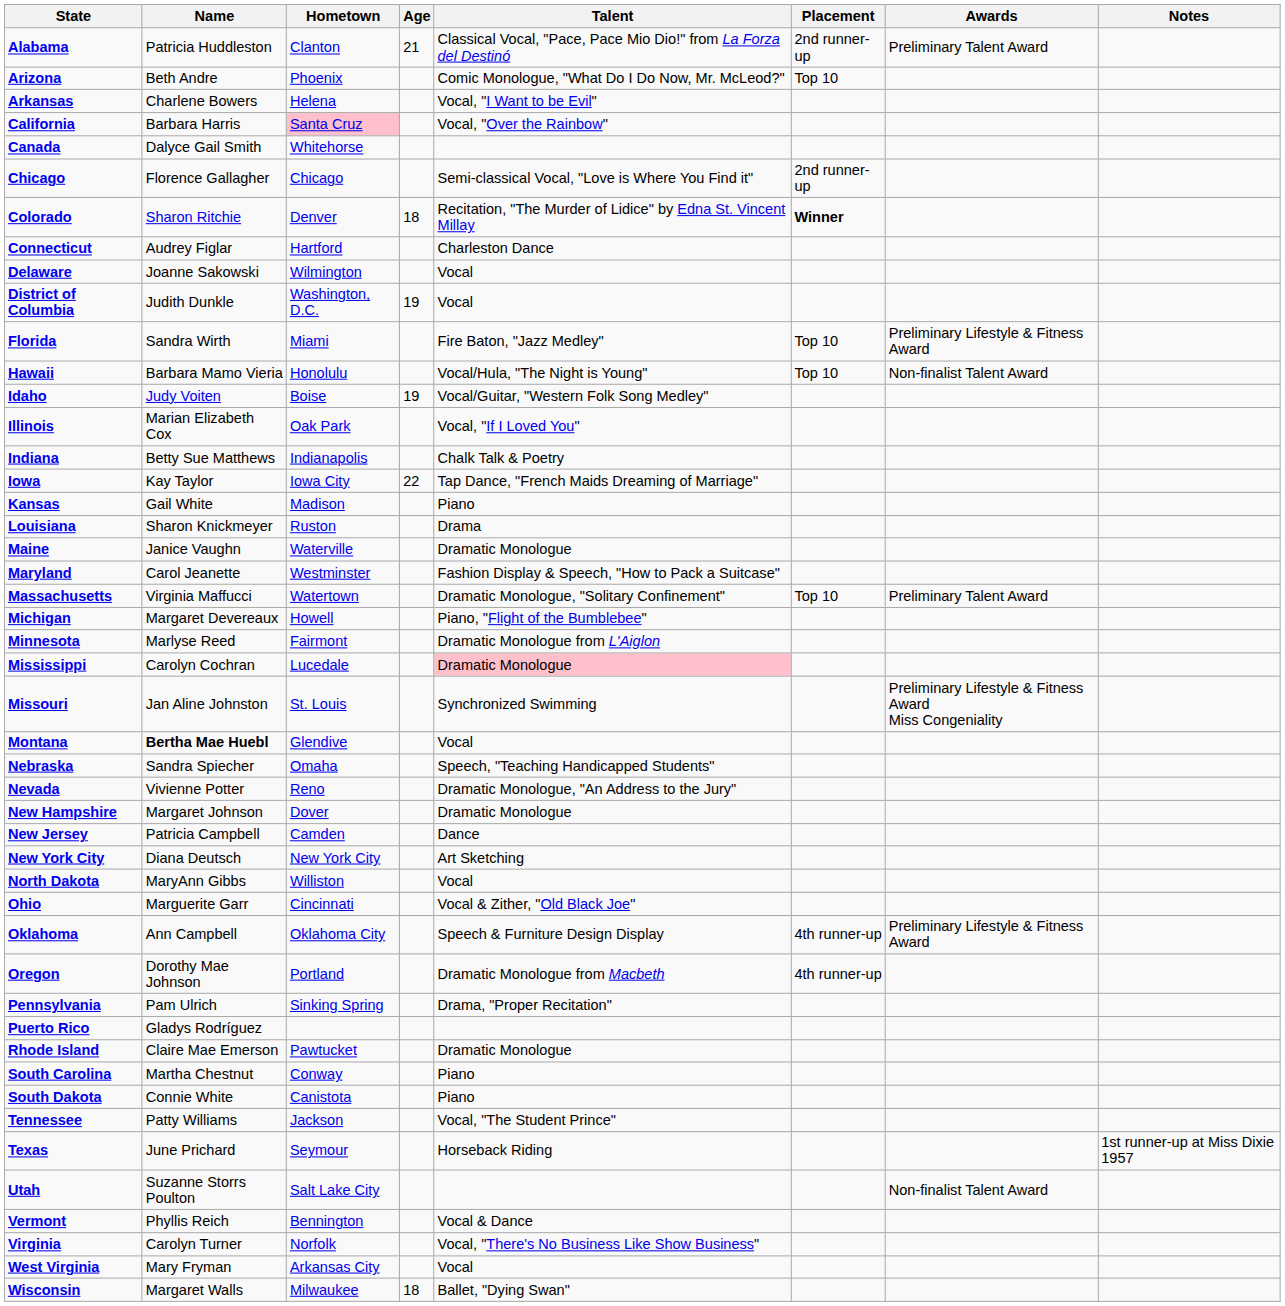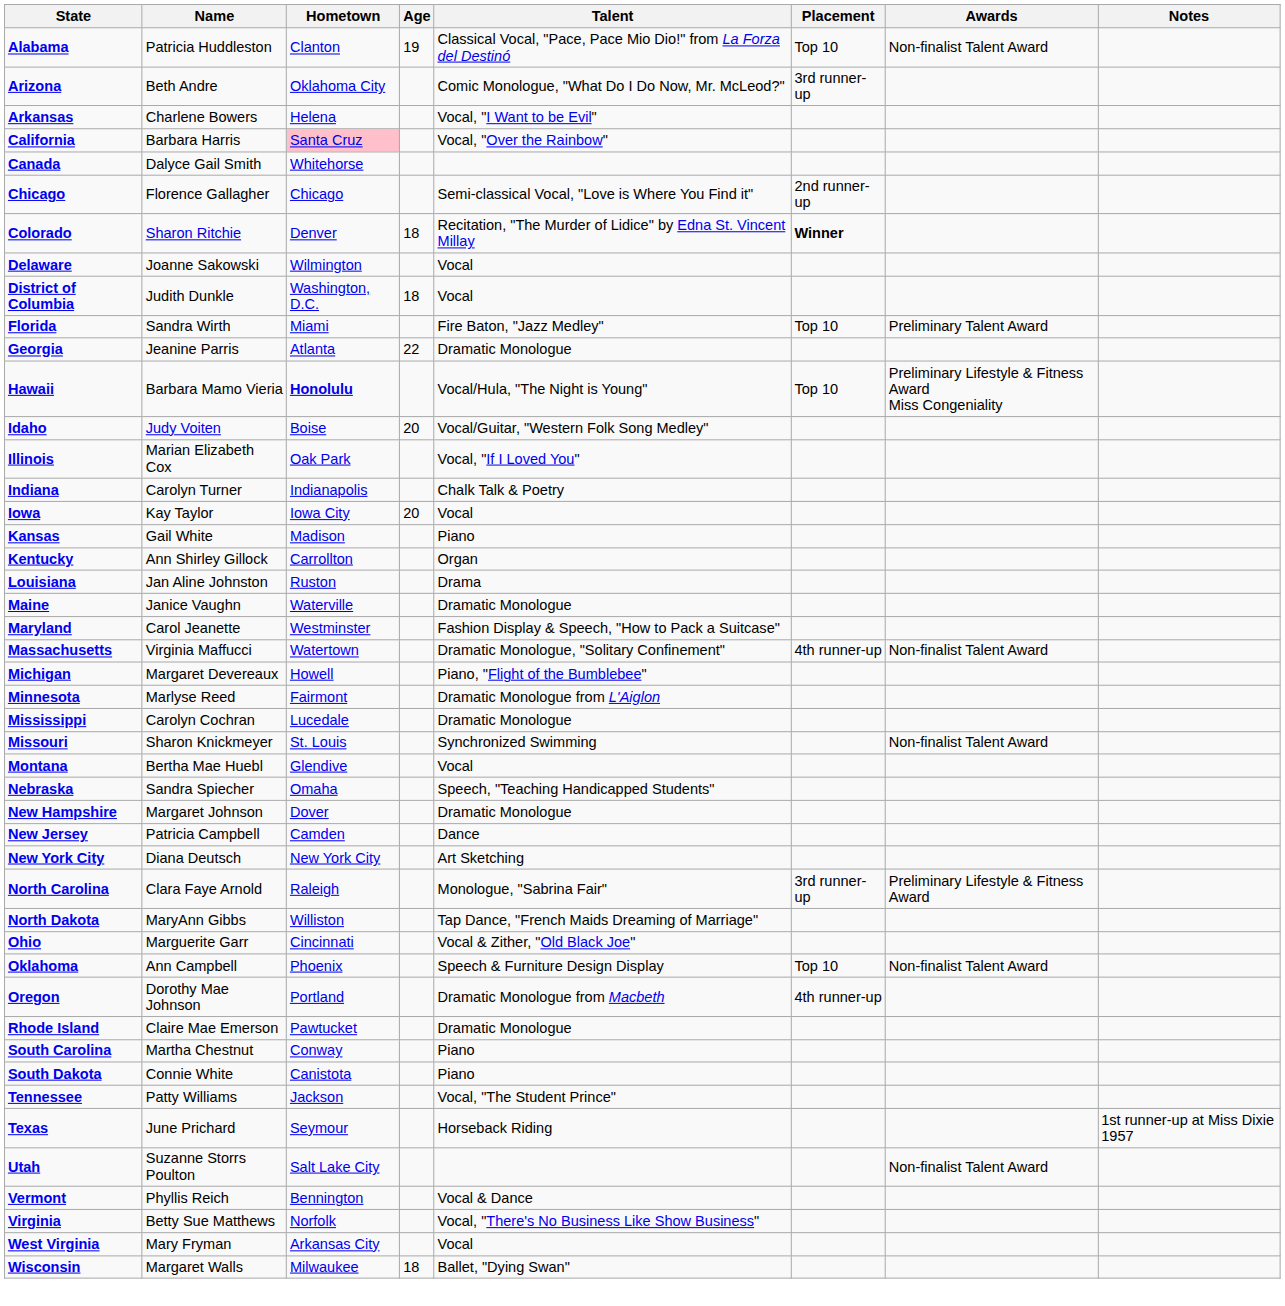 <table class="wikitable" style="width:100%; font-size:90%;">
 <tr>
 <th>State</th>
 <th>Name</th>
 <th>Hometown</th>
 <th>Age</th>
 <th>Talent</th>
 <th>Placement</th>
 <th>Awards</th>
 <th>Notes</th>
 </tr>
 <tr>
 <td> <strong><a href='#'>Alabama</a></strong></td>
 <td>Patricia Huddleston</td>
 <td><a href='#'>Clanton</a></td>
-<td>21</td>
+<td>19</td>
 <td>Classical Vocal, "Pace, Pace Mio Dio!" from <em><a href='#'>La Forza del Destinó</a></em></td>
-<td>2nd runner-up</td>
-<td>Preliminary Talent Award</td>
+<td>Top 10</td>
+<td>Non-finalist Talent Award</td>
 <td></td>
 </tr>
 <tr>
 <td> <strong><a href='#'>Arizona</a></strong></td>
 <td>Beth Andre</td>
-<td><a href='#'>Phoenix</a></td>
+<td><a href='#'>Oklahoma City</a></td>
 <td></td>
 <td>Comic Monologue, "What Do I Do Now, Mr. McLeod?"</td>
-<td>Top 10</td>
+<td>3rd runner-up</td>
 <td></td>
 <td></td>
 </tr>
 <tr>
 <td> <strong><a href='#'>Arkansas</a></strong></td>
 <td>Charlene Bowers</td>
 <td><a href='#'>Helena</a></td>
 <td></td>
 <td>Vocal, "<a href='#'>I Want to be Evil</a>"</td>
 <td></td>
 <td></td>
 <td></td>
 </tr>
 <tr>
 <td> <strong><a href='#'>California</a></strong></td>
 <td>Barbara Harris</td>
 <td style="background: pink;"><a href='#'>Santa Cruz</a></td>
 <td></td>
 <td>Vocal, "<a href='#'>Over the Rainbow</a>"</td>
 <td></td>
 <td></td>
 <td></td>
 </tr>
 <tr>
 <td> <strong><a href='#'>Canada</a></strong></td>
 <td>Dalyce Gail Smith</td>
 <td><a href='#'>Whitehorse</a></td>
 <td></td>
 <td></td>
 <td></td>
 <td></td>
 <td></td>
 </tr>
 <tr>
 <td> <strong><a href='#'>Chicago</a></strong></td>
 <td>Florence Gallagher</td>
 <td><a href='#'>Chicago</a></td>
 <td></td>
 <td>Semi-classical Vocal, "Love is Where You Find it"</td>
 <td>2nd runner-up</td>
 <td></td>
 <td></td>
 </tr>
 <tr>
 <td> <strong><a href='#'>Colorado</a></strong></td>
 <td><a href='#'>Sharon Ritchie</a></td>
 <td><a href='#'>Denver</a></td>
 <td>18</td>
 <td>Recitation, "The Murder of Lidice" by <a href='#'>Edna St. Vincent Millay</a></td>
 <td><strong>Winner</strong></td>
 <td></td>
 <td></td>
 </tr>
 <tr>
-<td> <strong><a href='#'>Connecticut</a></strong></td>
-<td>Audrey Figlar</td>
-<td><a href='#'>Hartford</a></td>
-<td></td>
-<td>Charleston Dance</td>
-<td></td>
-<td></td>
-<td></td>
-</tr>
-<tr>
 <td> <strong><a href='#'>Delaware</a></strong></td>
 <td>Joanne Sakowski</td>
 <td><a href='#'>Wilmington</a></td>
 <td></td>
 <td>Vocal</td>
 <td></td>
 <td></td>
 <td></td>
 </tr>
 <tr>
 <td> <strong><a href='#'>District of Columbia</a></strong></td>
 <td>Judith Dunkle</td>
 <td><a href='#'>Washington, D.C.</a></td>
-<td>19</td>
+<td>18</td>
 <td>Vocal</td>
 <td></td>
 <td></td>
 <td></td>
 </tr>
 <tr>
 <td> <strong><a href='#'>Florida</a></strong></td>
 <td>Sandra Wirth</td>
 <td><a href='#'>Miami</a></td>
 <td></td>
 <td>Fire Baton, "Jazz Medley"</td>
 <td>Top 10</td>
-<td>Preliminary Lifestyle & Fitness Award</td>
+<td>Preliminary Talent Award</td>
+<td></td>
+</tr>
+<tr>
+<td> <strong><a href='#'>Georgia</a></strong></td>
+<td>Jeanine Parris</td>
+<td><a href='#'>Atlanta</a></td>
+<td>22</td>
+<td>Dramatic Monologue</td>
+<td></td>
+<td></td>
 <td></td>
 </tr>
 <tr>
 <td> <strong><a href='#'>Hawaii</a></strong></td>
 <td>Barbara Mamo Vieria</td>
-<td><a href='#'>Honolulu</a></td>
+<td><strong><a href='#'>Honolulu</a></strong></td>
 <td></td>
 <td>Vocal/Hula, "The Night is Young"</td>
 <td>Top 10</td>
-<td>Non-finalist Talent Award</td>
+<td>Preliminary Lifestyle & Fitness Award<br>Miss Congeniality</td>
 <td></td>
 </tr>
 <tr>
 <td> <strong><a href='#'>Idaho</a></strong></td>
 <td><a href='#'>Judy Voiten</a></td>
 <td><a href='#'>Boise</a></td>
-<td>19</td>
+<td>20</td>
 <td>Vocal/Guitar, "Western Folk Song Medley"</td>
 <td></td>
 <td></td>
 <td></td>
 </tr>
 <tr>
 <td> <strong><a href='#'>Illinois</a></strong></td>
 <td>Marian Elizabeth Cox</td>
 <td><a href='#'>Oak Park</a></td>
 <td></td>
 <td>Vocal, "<a href='#'>If I Loved You</a>"</td>
 <td></td>
 <td></td>
 <td></td>
 </tr>
 <tr>
 <td> <strong><a href='#'>Indiana</a></strong></td>
-<td>Betty Sue Matthews</td>
+<td>Carolyn Turner</td>
 <td><a href='#'>Indianapolis</a></td>
 <td></td>
 <td>Chalk Talk & Poetry</td>
 <td></td>
 <td></td>
 <td></td>
 </tr>
 <tr>
 <td> <strong><a href='#'>Iowa</a></strong></td>
 <td>Kay Taylor</td>
 <td><a href='#'>Iowa City</a></td>
-<td>22</td>
-<td>Tap Dance, "French Maids Dreaming of Marriage"</td>
+<td>20</td>
+<td>Vocal</td>
 <td></td>
 <td></td>
 <td></td>
 </tr>
 <tr>
 <td> <strong><a href='#'>Kansas</a></strong></td>
 <td>Gail White</td>
 <td><a href='#'>Madison</a></td>
 <td></td>
 <td>Piano</td>
 <td></td>
 <td></td>
 <td></td>
 </tr>
 <tr>
+<td> <strong><a href='#'>Kentucky</a></strong></td>
+<td>Ann Shirley Gillock</td>
+<td><a href='#'>Carrollton</a></td>
+<td></td>
+<td>Organ</td>
+<td></td>
+<td></td>
+<td></td>
+</tr>
+<tr>
 <td> <strong><a href='#'>Louisiana</a></strong></td>
-<td>Sharon Knickmeyer</td>
+<td>Jan Aline Johnston</td>
 <td><a href='#'>Ruston</a></td>
 <td></td>
 <td>Drama</td>
 <td></td>
 <td></td>
 <td></td>
 </tr>
 <tr>
 <td> <strong><a href='#'>Maine</a></strong></td>
 <td>Janice Vaughn</td>
 <td><a href='#'>Waterville</a></td>
 <td></td>
 <td>Dramatic Monologue</td>
 <td></td>
 <td></td>
 <td></td>
 </tr>
 <tr>
 <td> <strong><a href='#'>Maryland</a></strong></td>
 <td>Carol Jeanette</td>
 <td><a href='#'>Westminster</a></td>
 <td></td>
 <td>Fashion Display & Speech, "How to Pack a Suitcase"</td>
 <td></td>
 <td></td>
 <td></td>
 </tr>
 <tr>
 <td> <strong><a href='#'>Massachusetts</a></strong></td>
 <td>Virginia Maffucci</td>
 <td><a href='#'>Watertown</a></td>
 <td></td>
 <td>Dramatic Monologue, "Solitary Confinement"</td>
-<td>Top 10</td>
-<td>Preliminary Talent Award</td>
+<td>4th runner-up</td>
+<td>Non-finalist Talent Award</td>
 <td></td>
 </tr>
 <tr>
 <td> <strong><a href='#'>Michigan</a></strong></td>
 <td>Margaret Devereaux</td>
 <td><a href='#'>Howell</a></td>
 <td></td>
 <td>Piano, "<a href='#'>Flight of the Bumblebee</a>"</td>
 <td></td>
 <td></td>
 <td></td>
 </tr>
 <tr>
 <td> <strong><a href='#'>Minnesota</a></strong></td>
 <td>Marlyse Reed</td>
 <td><a href='#'>Fairmont</a></td>
 <td></td>
 <td>Dramatic Monologue from <em><a href='#'>L'Aiglon</a></em></td>
 <td></td>
 <td></td>
 <td></td>
 </tr>
 <tr>
 <td> <strong><a href='#'>Mississippi</a></strong></td>
 <td>Carolyn Cochran</td>
 <td><a href='#'>Lucedale</a></td>
 <td></td>
-<td style="background: pink;">Dramatic Monologue</td>
+<td>Dramatic Monologue</td>
 <td></td>
 <td></td>
 <td></td>
 </tr>
 <tr>
 <td> <strong><a href='#'>Missouri</a></strong></td>
-<td>Jan Aline Johnston</td>
+<td>Sharon Knickmeyer</td>
 <td><a href='#'>St. Louis</a></td>
 <td></td>
 <td>Synchronized Swimming</td>
 <td></td>
-<td>Preliminary Lifestyle & Fitness Award<br>Miss Congeniality</td>
+<td>Non-finalist Talent Award</td>
 <td></td>
 </tr>
 <tr>
 <td> <strong><a href='#'>Montana</a></strong></td>
-<td><strong>Bertha Mae Huebl</strong></td>
+<td>Bertha Mae Huebl</td>
 <td><a href='#'>Glendive</a></td>
 <td></td>
 <td>Vocal</td>
 <td></td>
 <td></td>
 <td></td>
 </tr>
 <tr>
 <td> <strong><a href='#'>Nebraska</a></strong></td>
 <td>Sandra Spiecher</td>
 <td><a href='#'>Omaha</a></td>
 <td></td>
 <td>Speech, "Teaching Handicapped Students"</td>
-<td></td>
-<td></td>
-<td></td>
-</tr>
-<tr>
-<td> <strong><a href='#'>Nevada</a></strong></td>
-<td>Vivienne Potter</td>
-<td><a href='#'>Reno</a></td>
-<td></td>
-<td>Dramatic Monologue, "An Address to the Jury"</td>
 <td></td>
 <td></td>
 <td></td>
 </tr>
 <tr>
 <td> <strong><a href='#'>New Hampshire</a></strong></td>
 <td>Margaret Johnson</td>
 <td><a href='#'>Dover</a></td>
 <td></td>
 <td>Dramatic Monologue</td>
 <td></td>
 <td></td>
 <td></td>
 </tr>
 <tr>
 <td> <strong><a href='#'>New Jersey</a></strong></td>
 <td>Patricia Campbell</td>
 <td><a href='#'>Camden</a></td>
 <td></td>
 <td>Dance</td>
 <td></td>
 <td></td>
 <td></td>
 </tr>
 <tr>
 <td> <strong><a href='#'>New York City</a></strong></td>
 <td>Diana Deutsch</td>
 <td><a href='#'>New York City</a></td>
 <td></td>
 <td>Art Sketching</td>
 <td></td>
 <td></td>
 <td></td>
 </tr>
 <tr>
+<td> <strong><a href='#'>North Carolina</a></strong></td>
+<td>Clara Faye Arnold</td>
+<td><a href='#'>Raleigh</a></td>
+<td></td>
+<td>Monologue, "Sabrina Fair"</td>
+<td>3rd runner-up</td>
+<td>Preliminary Lifestyle & Fitness Award</td>
+<td></td>
+</tr>
+<tr>
 <td> <strong><a href='#'>North Dakota</a></strong></td>
 <td>MaryAnn Gibbs</td>
 <td><a href='#'>Williston</a></td>
 <td></td>
-<td>Vocal</td>
+<td>Tap Dance, "French Maids Dreaming of Marriage"</td>
 <td></td>
 <td></td>
 <td></td>
 </tr>
 <tr>
 <td> <strong><a href='#'>Ohio</a></strong></td>
 <td>Marguerite Garr</td>
 <td><a href='#'>Cincinnati</a></td>
 <td></td>
 <td>Vocal & Zither, "<a href='#'>Old Black Joe</a>"</td>
 <td></td>
 <td></td>
 <td></td>
 </tr>
 <tr>
 <td> <strong><a href='#'>Oklahoma</a></strong></td>
 <td>Ann Campbell</td>
-<td><a href='#'>Oklahoma City</a></td>
+<td><a href='#'>Phoenix</a></td>
 <td></td>
 <td>Speech & Furniture Design Display</td>
-<td>4th runner-up</td>
-<td>Preliminary Lifestyle & Fitness Award</td>
+<td>Top 10</td>
+<td>Non-finalist Talent Award</td>
 <td></td>
 </tr>
 <tr>
 <td> <strong><a href='#'>Oregon</a></strong></td>
 <td>Dorothy Mae Johnson</td>
 <td><a href='#'>Portland</a></td>
 <td></td>
 <td>Dramatic Monologue from <em><a href='#'>Macbeth</a></em></td>
 <td>4th runner-up</td>
-<td></td>
-<td></td>
-</tr>
-<tr>
-<td> <strong><a href='#'>Pennsylvania</a></strong></td>
-<td>Pam Ulrich</td>
-<td><a href='#'>Sinking Spring</a></td>
-<td></td>
-<td>Drama, "Proper Recitation"</td>
-<td></td>
-<td></td>
-<td></td>
-</tr>
-<tr>
-<td> <strong><a href='#'>Puerto Rico</a></strong></td>
-<td>Gladys Rodríguez</td>
-<td></td>
-<td></td>
-<td></td>
-<td></td>
 <td></td>
 <td></td>
 </tr>
 <tr>
 <td> <strong><a href='#'>Rhode Island</a></strong></td>
 <td>Claire Mae Emerson</td>
 <td><a href='#'>Pawtucket</a></td>
 <td></td>
 <td>Dramatic Monologue</td>
 <td></td>
 <td></td>
 <td></td>
 </tr>
 <tr>
 <td> <strong><a href='#'>South Carolina</a></strong></td>
 <td>Martha Chestnut</td>
 <td><a href='#'>Conway</a></td>
 <td></td>
 <td>Piano</td>
 <td></td>
 <td></td>
 <td></td>
 </tr>
 <tr>
 <td> <strong><a href='#'>South Dakota</a></strong></td>
 <td>Connie White</td>
 <td><a href='#'>Canistota</a></td>
 <td></td>
 <td>Piano</td>
 <td></td>
 <td></td>
 <td></td>
 </tr>
 <tr>
 <td> <strong><a href='#'>Tennessee</a></strong></td>
 <td>Patty Williams</td>
 <td><a href='#'>Jackson</a></td>
 <td></td>
 <td>Vocal, "The Student Prince"</td>
 <td></td>
 <td></td>
 <td></td>
 </tr>
 <tr>
 <td> <strong><a href='#'>Texas</a></strong></td>
 <td>June Prichard</td>
 <td><a href='#'>Seymour</a></td>
 <td></td>
 <td>Horseback Riding</td>
 <td></td>
 <td></td>
 <td>1st runner-up at Miss Dixie 1957</td>
 </tr>
 <tr>
 <td> <strong><a href='#'>Utah</a></strong></td>
 <td>Suzanne Storrs Poulton</td>
 <td><a href='#'>Salt Lake City</a></td>
 <td></td>
 <td></td>
 <td></td>
 <td>Non-finalist Talent Award</td>
 <td></td>
 </tr>
 <tr>
 <td> <strong><a href='#'>Vermont</a></strong></td>
 <td>Phyllis Reich</td>
 <td><a href='#'>Bennington</a></td>
 <td></td>
 <td>Vocal & Dance</td>
 <td></td>
 <td></td>
 <td></td>
 </tr>
 <tr>
 <td> <strong><a href='#'>Virginia</a></strong></td>
-<td>Carolyn Turner</td>
+<td>Betty Sue Matthews</td>
 <td><a href='#'>Norfolk</a></td>
 <td></td>
 <td>Vocal, "<a href='#'>There's No Business Like Show Business</a>"</td>
 <td></td>
 <td></td>
 <td></td>
 </tr>
 <tr>
 <td> <strong><a href='#'>West Virginia</a></strong></td>
 <td>Mary Fryman</td>
 <td><a href='#'>Arkansas City</a></td>
 <td></td>
 <td>Vocal</td>
 <td></td>
 <td></td>
 <td></td>
 </tr>
 <tr>
 <td> <strong><a href='#'>Wisconsin</a></strong></td>
 <td>Margaret Walls</td>
 <td><a href='#'>Milwaukee</a></td>
 <td>18</td>
 <td>Ballet, "Dying Swan"</td>
 <td></td>
 <td></td>
 <td></td>
 </tr>
 </table>
